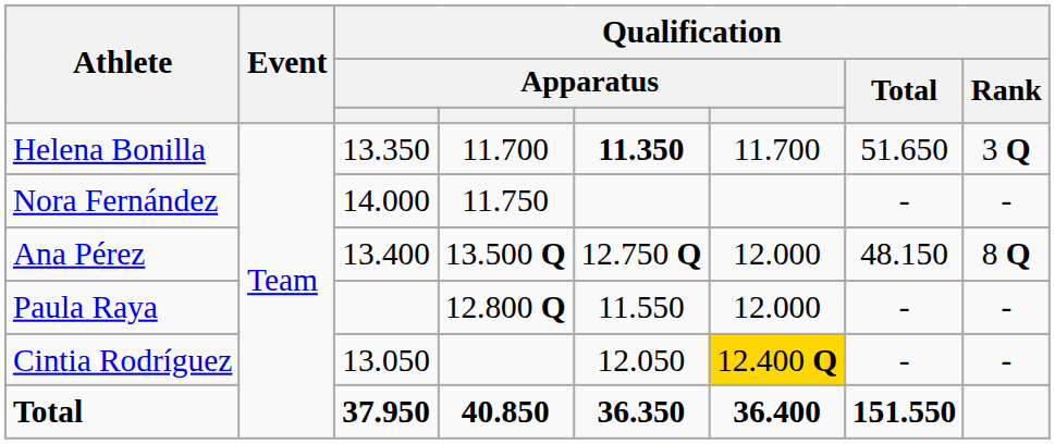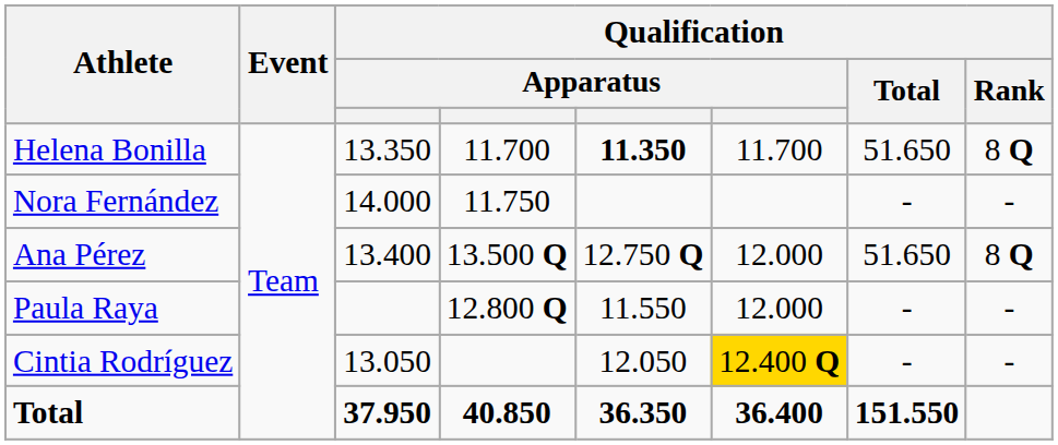 <table class="wikitable" style="font-size:90%">
 <tr>
 <th rowspan=3>Athlete</th>
 <th rowspan=3>Event</th>
 <th colspan=6>Qualification</th>
 </tr>
 <tr style="font-size:95%">
 <th colspan=4>Apparatus</th>
 <th rowspan=2>Total</th>
 <th rowspan=2>Rank</th>
 </tr>
 <tr style="font-size:95%">
 <th></th>
 <th></th>
 <th></th>
 <th></th>
 </tr>
 <tr align=center>
 <td align=left><a href='#'>Helena Bonilla</a></td>
 <td align=left rowspan=6><a href='#'>Team</a></td>
 <td>13.350</td>
 <td>11.700</td>
 <td><strong>11.350</strong></td>
 <td>11.700</td>
 <td>51.650</td>
-<td>3 <strong>Q</strong></td>
+<td>8 <strong>Q</strong></td>
 </tr>
 <tr align=center>
 <td align=left><a href='#'>Nora Fernández</a></td>
 <td>14.000</td>
 <td>11.750</td>
 <td></td>
 <td></td>
 <td>-</td>
 <td>-</td>
 </tr>
 <tr align=center>
 <td align=left><a href='#'>Ana Pérez</a></td>
 <td>13.400</td>
 <td>13.500 <strong>Q</strong></td>
 <td>12.750 <strong>Q</strong></td>
 <td>12.000</td>
-<td>48.150</td>
+<td>51.650</td>
 <td>8 <strong>Q</strong></td>
 </tr>
 <tr align=center>
 <td align=left><a href='#'>Paula Raya</a></td>
 <td></td>
 <td>12.800 <strong>Q</strong></td>
 <td>11.550</td>
 <td>12.000</td>
 <td>-</td>
 <td>-</td>
 </tr>
 <tr align=center>
 <td align=left><a href='#'>Cintia Rodríguez</a></td>
 <td>13.050</td>
 <td></td>
 <td>12.050</td>
 <td style="background: gold;">12.400 <strong>Q</strong></td>
 <td>-</td>
 <td>-</td>
 </tr>
 <tr align=center>
 <td align=left><strong>Total</strong></td>
 <td><strong>37.950</strong></td>
 <td><strong>40.850</strong></td>
 <td><strong>36.350</strong></td>
 <td><strong>36.400</strong></td>
 <td><strong>151.550</strong></td>
 <td></td>
 </tr>
 </table>
